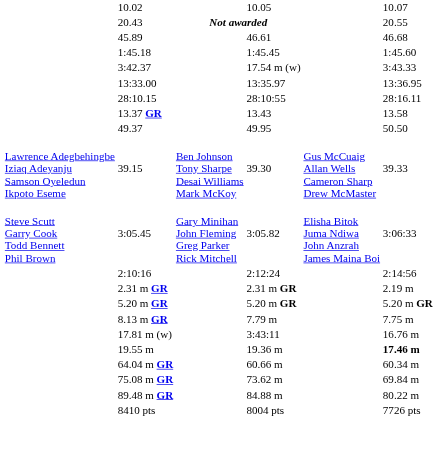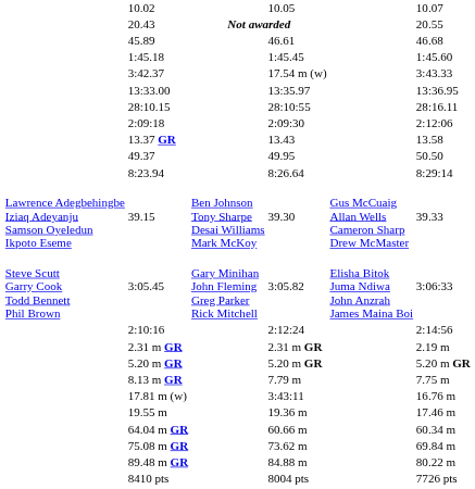 <table>
 <tr>
 <td></td>
 <td></td>
 <td>10.02</td>
 <td></td>
 <td>10.05</td>
 <td></td>
 <td>10.07</td>
 </tr>
 <tr>
 <td></td>
 <td><br></td>
 <td>20.43</td>
 <th colspan=2><em>Not awarded</em></th>
 <td></td>
 <td>20.55</td>
 </tr>
 <tr>
 <td></td>
 <td></td>
 <td>45.89</td>
 <td></td>
 <td>46.61</td>
 <td></td>
 <td>46.68</td>
 </tr>
 <tr>
 <td></td>
 <td></td>
 <td>1:45.18</td>
 <td></td>
 <td>1:45.45</td>
 <td></td>
 <td>1:45.60</td>
 </tr>
 <tr>
 <td></td>
 <td></td>
 <td>3:42.37</td>
 <td></td>
 <td>17.54 m (w)</td>
 <td></td>
 <td>3:43.33</td>
 </tr>
 <tr>
 <td></td>
 <td></td>
 <td>13:33.00</td>
 <td></td>
 <td>13:35.97</td>
 <td></td>
 <td>13:36.95</td>
 </tr>
 <tr>
 <td></td>
 <td></td>
 <td>28:10.15</td>
 <td></td>
 <td>28:10:55</td>
 <td></td>
 <td>28:16.11</td>
 </tr>
 <tr>
 <td></td>
 <td></td>
+<td>2:09:18</td>
+<td></td>
+<td>2:09:30</td>
+<td></td>
+<td>2:12:06</td>
+</tr>
+<tr>
+<td></td>
+<td></td>
 <td>13.37 <strong><a href='#'>GR</a></strong></td>
 <td></td>
 <td>13.43</td>
 <td></td>
 <td>13.58</td>
 </tr>
 <tr>
 <td></td>
 <td></td>
 <td>49.37</td>
 <td></td>
 <td>49.95</td>
 <td></td>
 <td>50.50</td>
+</tr>
+<tr>
+<td></td>
+<td></td>
+<td>8:23.94</td>
+<td></td>
+<td>8:26.64</td>
+<td></td>
+<td>8:29:14</td>
 </tr>
 <tr>
 <td></td>
 <td><br><a href='#'>Lawrence Adegbehingbe</a><br><a href='#'>Iziaq Adeyanju</a><br><a href='#'>Samson Oyeledun</a><br><a href='#'>Ikpoto Eseme</a></td>
 <td>39.15</td>
 <td><br><a href='#'>Ben Johnson</a><br><a href='#'>Tony Sharpe</a><br><a href='#'>Desai Williams</a><br><a href='#'>Mark McKoy</a></td>
 <td>39.30</td>
 <td><br><a href='#'>Gus McCuaig</a><br><a href='#'>Allan Wells</a><br><a href='#'>Cameron Sharp</a><br><a href='#'>Drew McMaster</a></td>
 <td>39.33</td>
 </tr>
 <tr>
 <td></td>
 <td><br><a href='#'>Steve Scutt</a><br><a href='#'>Garry Cook</a><br><a href='#'>Todd Bennett</a><br><a href='#'>Phil Brown</a></td>
 <td>3:05.45</td>
 <td><br><a href='#'>Gary Minihan</a><br><a href='#'>John Fleming</a><br><a href='#'>Greg Parker</a><br><a href='#'>Rick Mitchell</a></td>
 <td>3:05.82</td>
 <td><br><a href='#'>Elisha Bitok</a><br><a href='#'>Juma Ndiwa</a><br><a href='#'>John Anzrah</a><br><a href='#'>James Maina Boi</a></td>
 <td>3:06:33</td>
 </tr>
 <tr>
 <td></td>
 <td></td>
 <td>2:10:16</td>
 <td></td>
 <td>2:12:24</td>
 <td></td>
 <td>2:14:56</td>
 </tr>
 <tr>
 <td></td>
 <td></td>
 <td>2.31 m <strong><a href='#'>GR</a></strong></td>
 <td></td>
 <td>2.31 m <strong>GR</strong></td>
 <td></td>
 <td>2.19 m</td>
 </tr>
 <tr>
 <td></td>
 <td></td>
 <td>5.20 m <strong><a href='#'>GR</a></strong></td>
 <td></td>
 <td>5.20 m <strong>GR</strong></td>
 <td></td>
 <td>5.20 m <strong>GR</strong></td>
 </tr>
 <tr>
 <td></td>
 <td></td>
 <td>8.13 m <strong><a href='#'>GR</a></strong></td>
 <td></td>
 <td>7.79 m</td>
 <td></td>
 <td>7.75 m</td>
 </tr>
 <tr>
 <td></td>
 <td></td>
 <td>17.81 m (w)</td>
 <td></td>
 <td>3:43:11</td>
 <td></td>
 <td>16.76 m</td>
 </tr>
 <tr>
 <td></td>
 <td></td>
 <td>19.55 m</td>
 <td></td>
 <td>19.36 m</td>
 <td></td>
-<td><strong>17.46 m</strong></td>
+<td>17.46 m</td>
 </tr>
 <tr>
 <td></td>
 <td></td>
 <td>64.04 m <strong><a href='#'>GR</a></strong></td>
 <td></td>
 <td>60.66 m</td>
 <td></td>
 <td>60.34 m</td>
 </tr>
 <tr>
 <td></td>
 <td></td>
 <td>75.08 m <strong><a href='#'>GR</a></strong></td>
 <td></td>
 <td>73.62 m</td>
 <td></td>
 <td>69.84 m</td>
 </tr>
 <tr>
 <td></td>
 <td></td>
 <td>89.48 m <strong><a href='#'>GR</a></strong></td>
 <td></td>
 <td>84.88 m</td>
 <td></td>
 <td>80.22 m</td>
 </tr>
 <tr>
 <td></td>
 <td></td>
 <td>8410 pts</td>
 <td></td>
 <td>8004 pts</td>
 <td></td>
 <td>7726 pts</td>
 </tr>
 </table>
